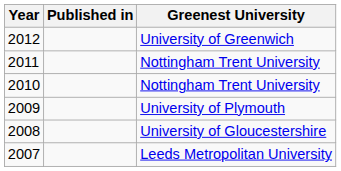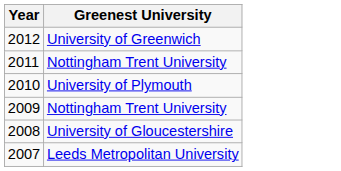 <table class="wikitable">
 <tr>
 <th>Year</th>
-<th>Published in</th>
 <th>Greenest University</th>
 </tr>
 <tr>
 <td>2012</td>
-<td><em></em></td>
 <td><a href='#'>University of Greenwich</a></td>
 </tr>
 <tr>
 <td>2011</td>
-<td><em></em></td>
 <td><a href='#'>Nottingham Trent University</a></td>
 </tr>
 <tr>
 <td>2010</td>
-<td><em></em></td>
+<td><a href='#'>University of Plymouth</a></td>
+</tr>
+<tr>
+<td>2009</td>
 <td><a href='#'>Nottingham Trent University</a></td>
 </tr>
 <tr>
-<td>2009</td>
-<td><em></em></td>
-<td><a href='#'>University of Plymouth</a></td>
-</tr>
-<tr>
 <td>2008</td>
-<td><em></em></td>
 <td><a href='#'>University of Gloucestershire</a></td>
 </tr>
 <tr>
 <td>2007</td>
-<td><em></em></td>
 <td><a href='#'>Leeds Metropolitan University</a></td>
 </tr>
 </table>
